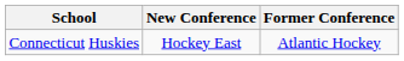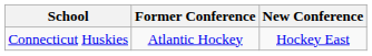 <table class="wikitable sortable">
 <tr>
 <th>School</th>
+<th>Former Conference</th>
 <th>New Conference</th>
-<th>Former Conference</th>
 </tr>
 <tr>
 <td><a href='#'>Connecticut</a> <a href='#'>Huskies</a></td>
+<td style="text-align:center;"><a href='#'>Atlantic Hockey</a></td>
 <td style="text-align:center;"><a href='#'>Hockey East</a></td>
-<td style="text-align:center;"><a href='#'>Atlantic Hockey</a></td>
 </tr>
 </table>
